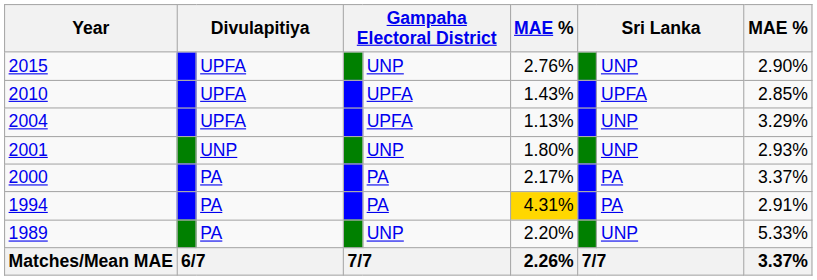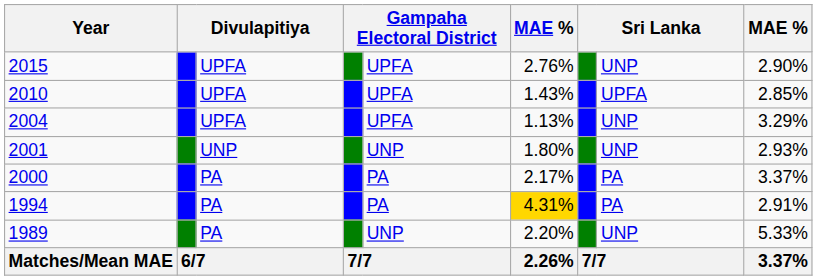 <table class="wikitable">
 <tr>
 <th>Year</th>
 <th colspan="2" width="144px">Divulapitiya</th>
 <th colspan="2" width="144px"><a href='#'>Gampaha Electoral District</a></th>
 <th><a href='#'>MAE</a> %</th>
 <th colspan="2" width="144px">Sri Lanka</th>
 <th>MAE %</th>
 </tr>
 <tr>
 <td><a href='#'>2015</a></td>
 <td style="background-color:blue;" width="10px"></td>
 <td style="text-align:left;"><a href='#'>UPFA</a></td>
 <td style="background-color:green;" width="10px"></td>
-<td style="text-align:left;"><a href='#'>UNP</a></td>
+<td style="text-align:left;"><a href='#'>UPFA</a></td>
 <td style="text-align:right;">2.76%</td>
 <td style="background-color:green;" width="10px"></td>
 <td style="text-align:left;"><a href='#'>UNP</a></td>
 <td style="text-align:right;">2.90%</td>
 </tr>
 <tr>
 <td><a href='#'>2010</a></td>
 <td style="background-color:blue;" width="10px"></td>
 <td style="text-align:left;"><a href='#'>UPFA</a></td>
 <td style="background-color:blue;" width="10px"></td>
 <td style="text-align:left;"><a href='#'>UPFA</a></td>
 <td style="text-align:right;">1.43%</td>
 <td style="background-color:blue;" width="10px"></td>
 <td style="text-align:left;"><a href='#'>UPFA</a></td>
 <td style="text-align:right;">2.85%</td>
 </tr>
 <tr>
 <td><a href='#'>2004</a></td>
 <td style="background-color:blue;" width="10px"></td>
 <td style="text-align:left;"><a href='#'>UPFA</a></td>
 <td style="background-color:blue;" width="10px"></td>
 <td style="text-align:left;"><a href='#'>UPFA</a></td>
 <td style="text-align:right;">1.13%</td>
 <td style="background-color:blue;" width="10px"></td>
 <td style="text-align:left;"><a href='#'>UNP</a></td>
 <td style="text-align:right;">3.29%</td>
 </tr>
 <tr>
 <td><a href='#'>2001</a></td>
 <td style="background-color:green;" width="10px"></td>
 <td style="text-align:left;"><a href='#'>UNP</a></td>
 <td style="background-color:green;" width="10px"></td>
 <td style="text-align:left;"><a href='#'>UNP</a></td>
 <td style="text-align:right;">1.80%</td>
 <td style="background-color:green;" width="10px"></td>
 <td style="text-align:left;"><a href='#'>UNP</a></td>
 <td style="text-align:right;">2.93%</td>
 </tr>
 <tr>
 <td><a href='#'>2000</a></td>
 <td style="background-color:blue;" width="10px"></td>
 <td style="text-align:left;"><a href='#'>PA</a></td>
 <td style="background-color:blue;" width="10px"></td>
 <td style="text-align:left;"><a href='#'>PA</a></td>
 <td style="text-align:right;">2.17%</td>
 <td style="background-color:blue;" width="10px"></td>
 <td style="text-align:left;"><a href='#'>PA</a></td>
 <td style="text-align:right;">3.37%</td>
 </tr>
 <tr>
 <td><a href='#'>1994</a></td>
 <td style="background-color:blue;" width="10px"></td>
 <td style="text-align:left;"><a href='#'>PA</a></td>
 <td style="background-color:blue;" width="10px"></td>
 <td style="text-align:left;"><a href='#'>PA</a></td>
 <td style="background: gold; text-align:right;">4.31%</td>
 <td style="background-color:blue;" width="10px"></td>
 <td style="text-align:left;"><a href='#'>PA</a></td>
 <td style="text-align:right;">2.91%</td>
 </tr>
 <tr>
 <td><a href='#'>1989</a></td>
 <td style="background-color:green;" width="10px"></td>
 <td style="text-align:left;"><a href='#'>PA</a></td>
 <td style="background-color:green;" width="10px"></td>
 <td style="text-align:left;"><a href='#'>UNP</a></td>
 <td style="text-align:right;">2.20%</td>
 <td style="background-color:green;" width="10px"></td>
 <td style="text-align:left;"><a href='#'>UNP</a></td>
 <td style="text-align:right;">5.33%</td>
 </tr>
 <tr>
 <th>Matches/Mean MAE</th>
 <th style="text-align:left;"colspan="2" width="144px">6/7</th>
 <th style="text-align:left;"colspan="2" width="144px">7/7</th>
 <th style="text-align:right;">2.26%</th>
 <th style="text-align:left;"colspan="2" width="144px">7/7</th>
 <th style="text-align:right;">3.37%</th>
 </tr>
 </table>
